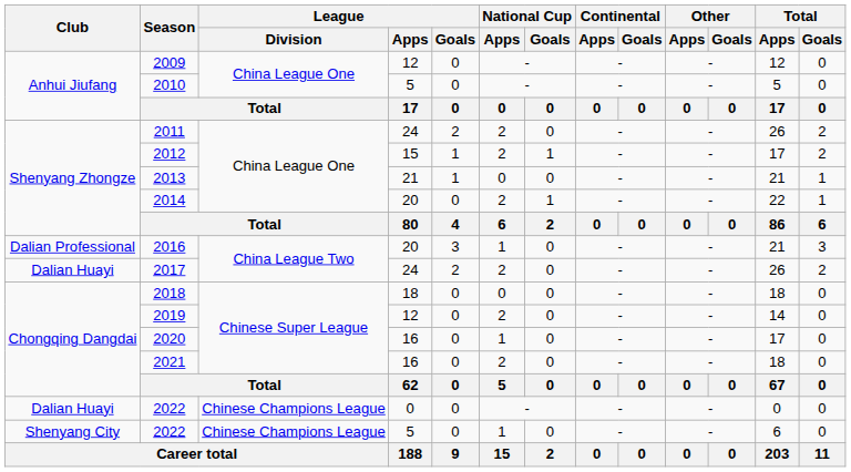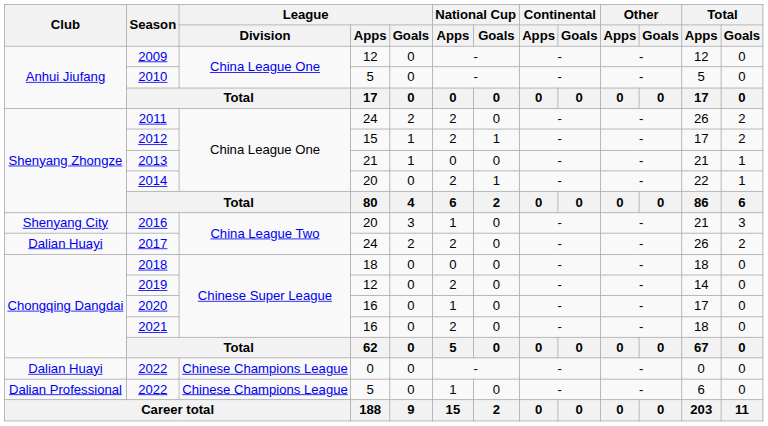 <table class="wikitable" style="text-align: center">
 <tr>
 <th rowspan="2">Club</th>
 <th rowspan="2">Season</th>
 <th colspan="3">League</th>
 <th colspan="2">National Cup</th>
 <th colspan="2">Continental</th>
 <th colspan="2">Other</th>
 <th colspan="2">Total</th>
 </tr>
 <tr>
 <th>Division</th>
 <th>Apps</th>
 <th>Goals</th>
 <th>Apps</th>
 <th>Goals</th>
 <th>Apps</th>
 <th>Goals</th>
 <th>Apps</th>
 <th>Goals</th>
 <th>Apps</th>
 <th>Goals</th>
 </tr>
 <tr>
 <td rowspan="3"><a href='#'>Anhui Jiufang</a></td>
 <td><a href='#'>2009</a></td>
 <td rowspan="2"><a href='#'>China League One</a></td>
 <td>12</td>
 <td>0</td>
 <td colspan="2">-</td>
 <td colspan="2">-</td>
 <td colspan="2">-</td>
 <td>12</td>
 <td>0</td>
 </tr>
 <tr>
 <td><a href='#'>2010</a></td>
 <td>5</td>
 <td>0</td>
 <td colspan="2">-</td>
 <td colspan="2">-</td>
 <td colspan="2">-</td>
 <td>5</td>
 <td>0</td>
 </tr>
 <tr>
 <th colspan="2">Total</th>
 <th>17</th>
 <th>0</th>
 <th>0</th>
 <th>0</th>
 <th>0</th>
 <th>0</th>
 <th>0</th>
 <th>0</th>
 <th>17</th>
 <th>0</th>
 </tr>
 <tr>
 <td rowspan="5"><a href='#'>Shenyang Zhongze</a></td>
 <td><a href='#'>2011</a></td>
 <td rowspan="4">China League One</td>
 <td>24</td>
 <td>2</td>
 <td>2</td>
 <td>0</td>
 <td colspan="2">-</td>
 <td colspan="2">-</td>
 <td>26</td>
 <td>2</td>
 </tr>
 <tr>
 <td><a href='#'>2012</a></td>
 <td>15</td>
 <td>1</td>
 <td>2</td>
 <td>1</td>
 <td colspan="2">-</td>
 <td colspan="2">-</td>
 <td>17</td>
 <td>2</td>
 </tr>
 <tr>
 <td><a href='#'>2013</a></td>
 <td>21</td>
 <td>1</td>
 <td>0</td>
 <td>0</td>
 <td colspan="2">-</td>
 <td colspan="2">-</td>
 <td>21</td>
 <td>1</td>
 </tr>
 <tr>
 <td><a href='#'>2014</a></td>
 <td>20</td>
 <td>0</td>
 <td>2</td>
 <td>1</td>
 <td colspan="2">-</td>
 <td colspan="2">-</td>
 <td>22</td>
 <td>1</td>
 </tr>
 <tr>
 <th colspan="2">Total</th>
 <th>80</th>
 <th>4</th>
 <th>6</th>
 <th>2</th>
 <th>0</th>
 <th>0</th>
 <th>0</th>
 <th>0</th>
 <th>86</th>
 <th>6</th>
 </tr>
 <tr>
-<td rowspan="1"><a href='#'>Dalian Professional</a></td>
+<td><a href='#'>Shenyang City</a></td>
 <td><a href='#'>2016</a></td>
 <td rowspan="2"><a href='#'>China League Two</a></td>
 <td>20</td>
 <td>3</td>
 <td>1</td>
 <td>0</td>
 <td colspan="2">-</td>
 <td colspan="2">-</td>
 <td>21</td>
 <td>3</td>
 </tr>
 <tr>
 <td><a href='#'>Dalian Huayi</a></td>
 <td><a href='#'>2017</a></td>
 <td>24</td>
 <td>2</td>
 <td>2</td>
 <td>0</td>
 <td colspan="2">-</td>
 <td colspan="2">-</td>
 <td>26</td>
 <td>2</td>
 </tr>
 <tr>
 <td rowspan="5"><a href='#'>Chongqing Dangdai</a></td>
 <td><a href='#'>2018</a></td>
 <td rowspan="4"><a href='#'>Chinese Super League</a></td>
 <td>18</td>
 <td>0</td>
 <td>0</td>
 <td>0</td>
 <td colspan="2">-</td>
 <td colspan="2">-</td>
 <td>18</td>
 <td>0</td>
 </tr>
 <tr>
 <td><a href='#'>2019</a></td>
 <td>12</td>
 <td>0</td>
 <td>2</td>
 <td>0</td>
 <td colspan="2">-</td>
 <td colspan="2">-</td>
 <td>14</td>
 <td>0</td>
 </tr>
 <tr>
 <td><a href='#'>2020</a></td>
 <td>16</td>
 <td>0</td>
 <td>1</td>
 <td>0</td>
 <td colspan="2">-</td>
 <td colspan="2">-</td>
 <td>17</td>
 <td>0</td>
 </tr>
 <tr>
 <td><a href='#'>2021</a></td>
 <td>16</td>
 <td>0</td>
 <td>2</td>
 <td>0</td>
 <td colspan="2">-</td>
 <td colspan="2">-</td>
 <td>18</td>
 <td>0</td>
 </tr>
 <tr>
 <th colspan="2">Total</th>
 <th>62</th>
 <th>0</th>
 <th>5</th>
 <th>0</th>
 <th>0</th>
 <th>0</th>
 <th>0</th>
 <th>0</th>
 <th>67</th>
 <th>0</th>
 </tr>
 <tr>
 <td><a href='#'>Dalian Huayi</a></td>
 <td><a href='#'>2022</a></td>
 <td><a href='#'>Chinese Champions League</a></td>
 <td>0</td>
 <td>0</td>
 <td colspan="2">-</td>
 <td colspan="2">-</td>
 <td colspan="2">-</td>
 <td>0</td>
 <td>0</td>
 </tr>
 <tr>
-<td><a href='#'>Shenyang City</a></td>
+<td rowspan="1"><a href='#'>Dalian Professional</a></td>
 <td><a href='#'>2022</a></td>
 <td><a href='#'>Chinese Champions League</a></td>
 <td>5</td>
 <td>0</td>
 <td>1</td>
 <td>0</td>
 <td colspan="2">-</td>
 <td colspan="2">-</td>
 <td>6</td>
 <td>0</td>
 </tr>
 <tr>
 <th colspan=3>Career total</th>
 <th>188</th>
 <th>9</th>
 <th>15</th>
 <th>2</th>
 <th>0</th>
 <th>0</th>
 <th>0</th>
 <th>0</th>
 <th>203</th>
 <th>11</th>
 </tr>
 </table>
